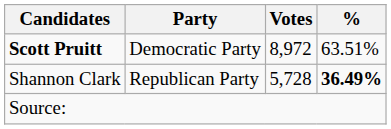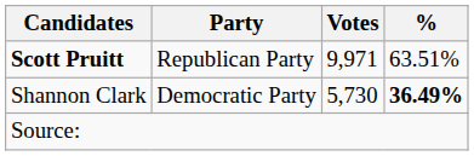 <table class="wikitable">
 <tr>
 <th>Candidates</th>
 <th>Party</th>
 <th>Votes</th>
 <th>%</th>
 </tr>
 <tr>
 <td><strong>Scott Pruitt</strong></td>
-<td>Democratic Party</td>
-<td>8,972</td>
+<td>Republican Party</td>
+<td>9,971</td>
 <td>63.51%</td>
 </tr>
 <tr>
 <td>Shannon Clark</td>
-<td>Republican Party</td>
-<td>5,728</td>
+<td>Democratic Party</td>
+<td>5,730</td>
 <td><strong>36.49%</strong></td>
 </tr>
 <tr>
 <td style="text-align:left;" colspan="6">Source:</td>
 </tr>
 </table>
